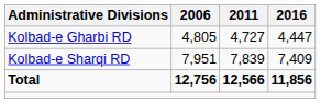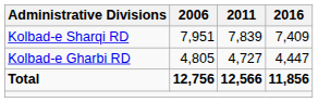 <table class="wikitable">
 <tr>
 <th>Administrative Divisions</th>
 <th>2006</th>
 <th>2011</th>
 <th>2016</th>
 </tr>
 <tr>
+<td><a href='#'>Kolbad-e Sharqi RD</a></td>
+<td style="text-align: right;">7,951</td>
+<td style="text-align: right;">7,839</td>
+<td style="text-align: right;">7,409</td>
+</tr>
+<tr>
 <td><a href='#'>Kolbad-e Gharbi RD</a></td>
 <td style="text-align: right;">4,805</td>
 <td style="text-align: right;">4,727</td>
 <td style="text-align: right;">4,447</td>
-</tr>
-<tr>
-<td><a href='#'>Kolbad-e Sharqi RD</a></td>
-<td style="text-align: right;">7,951</td>
-<td style="text-align: right;">7,839</td>
-<td style="text-align: right;">7,409</td>
 </tr>
 <tr>
 <td><strong>Total</strong></td>
 <td style="text-align: right;"><strong>12,756</strong></td>
 <td style="text-align: right;"><strong>12,566</strong></td>
 <td style="text-align: right;"><strong>11,856</strong></td>
 </tr>
 <tr>
 <td colspan=4></td>
 </tr>
 </table>
